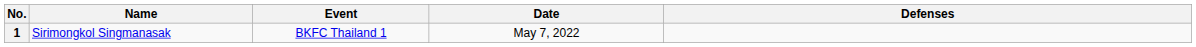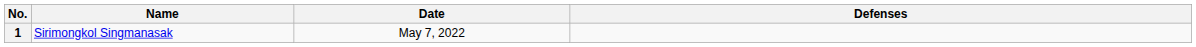 <table class="wikitable" width=100%>
 <tr>
 <th width=1%>No.</th>
 <th width=19%>Name</th>
-<th width=15%>Event</th>
 <th width=20%>Date</th>
 <th width=45%>Defenses</th>
 </tr>
 <tr>
 <th>1</th>
 <td align=left> <a href='#'>Sirimongkol Singmanasak</a> <br></td>
-<td align=center><a href='#'>BKFC Thailand 1</a><br></td>
 <td align=center>May 7, 2022</td>
 <td></td>
 </tr>
 </table>
